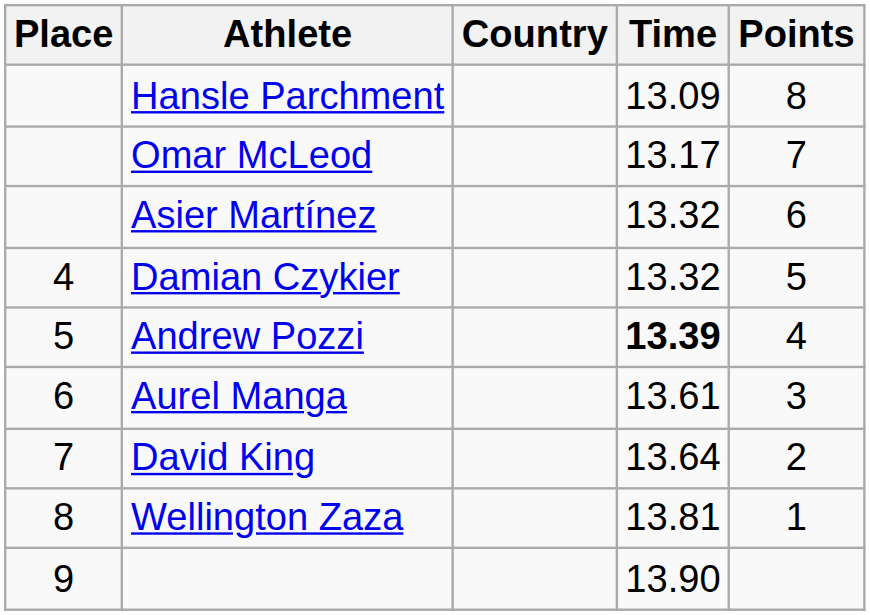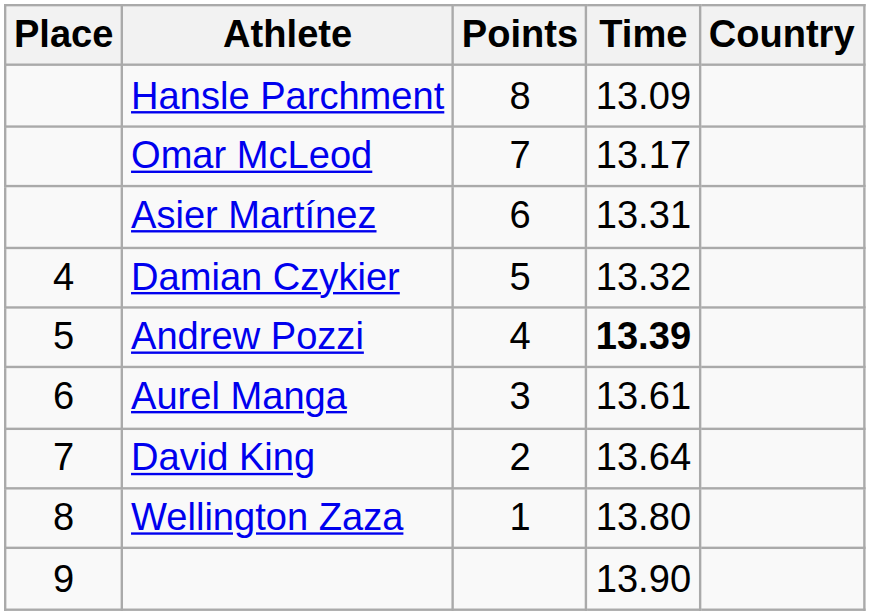 <table class="wikitable">
 <tr>
 <th>Place</th>
 <th>Athlete</th>
+<th>Points</th>
+<th>Time</th>
 <th>Country</th>
-<th>Time</th>
-<th>Points</th>
 </tr>
 <tr>
 <td align=center></td>
 <td><a href='#'>Hansle Parchment</a></td>
+<td align=center>8</td>
+<td>13.09</td>
 <td></td>
-<td>13.09</td>
-<td align=center>8</td>
 </tr>
 <tr>
 <td align=center></td>
 <td><a href='#'>Omar McLeod</a></td>
+<td align=center>7</td>
+<td>13.17</td>
 <td></td>
-<td>13.17</td>
-<td align=center>7</td>
 </tr>
 <tr>
 <td align=center></td>
 <td><a href='#'>Asier Martínez</a></td>
+<td align=center>6</td>
+<td>13.31</td>
 <td></td>
-<td>13.32</td>
-<td align=center>6</td>
 </tr>
 <tr>
 <td align=center>4</td>
 <td><a href='#'>Damian Czykier</a></td>
+<td align=center>5</td>
+<td>13.32</td>
 <td></td>
-<td>13.32</td>
-<td align=center>5</td>
 </tr>
 <tr>
 <td align=center>5</td>
 <td><a href='#'>Andrew Pozzi</a></td>
+<td align=center>4</td>
+<td><strong>13.39</strong></td>
 <td></td>
-<td><strong>13.39</strong></td>
-<td align=center>4</td>
 </tr>
 <tr>
 <td align=center>6</td>
 <td><a href='#'>Aurel Manga</a></td>
+<td align=center>3</td>
+<td>13.61</td>
 <td></td>
-<td>13.61</td>
-<td align=center>3</td>
 </tr>
 <tr>
 <td align=center>7</td>
 <td><a href='#'>David King</a></td>
+<td align=center>2</td>
+<td>13.64</td>
 <td></td>
-<td>13.64</td>
-<td align=center>2</td>
 </tr>
 <tr>
 <td align=center>8</td>
 <td><a href='#'>Wellington Zaza</a></td>
+<td align=center>1</td>
+<td>13.80</td>
 <td></td>
-<td>13.81</td>
-<td align=center>1</td>
 </tr>
 <tr>
 <td align=center>9</td>
 <td></td>
+<td align=center></td>
+<td>13.90</td>
 <td></td>
-<td>13.90</td>
-<td align=center></td>
 </tr>
 </table>
